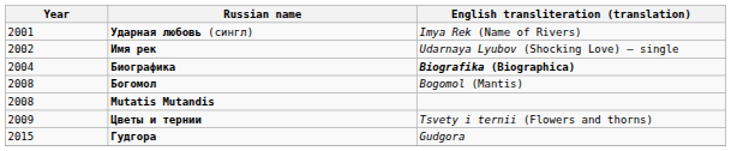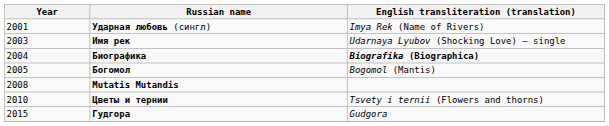 <table class="wikitable">
 <tr>
 <th width="10%">Year</th>
 <th width="30%">Russian name</th>
 <th width="30%">English transliteration (translation)</th>
 </tr>
 <tr>
 <td>2001</td>
 <td><strong>Ударная любовь</strong> (сингл)</td>
 <td><em>Imya Rek</em> (Name of Rivers)</td>
 </tr>
 <tr>
-<td>2002</td>
+<td>2003</td>
 <td><strong>Имя рек</strong></td>
 <td><em>Udarnaya Lyubov</em> (Shocking Love) — single</td>
 </tr>
 <tr>
 <td>2004</td>
 <td><strong>Биографика</strong></td>
 <td><strong><em>Biografika</em> (Biographica)</strong></td>
 </tr>
 <tr>
-<td>2008</td>
+<td>2005</td>
 <td><strong>Богомол</strong></td>
 <td><em>Bogomol</em> (Mantis)</td>
 </tr>
 <tr>
 <td>2008</td>
 <td><strong>Mutatis Mutandis</strong></td>
 </tr>
 <tr>
-<td>2009</td>
+<td>2010</td>
 <td><strong>Цветы и тернии</strong></td>
 <td><em>Tsvety i ternii</em> (Flowers and thorns)</td>
 </tr>
 <tr>
 <td>2015</td>
 <td><strong>Гудгора</strong></td>
 <td><em>Gudgora</em></td>
 </tr>
 <tr>
 </tr>
 </table>
